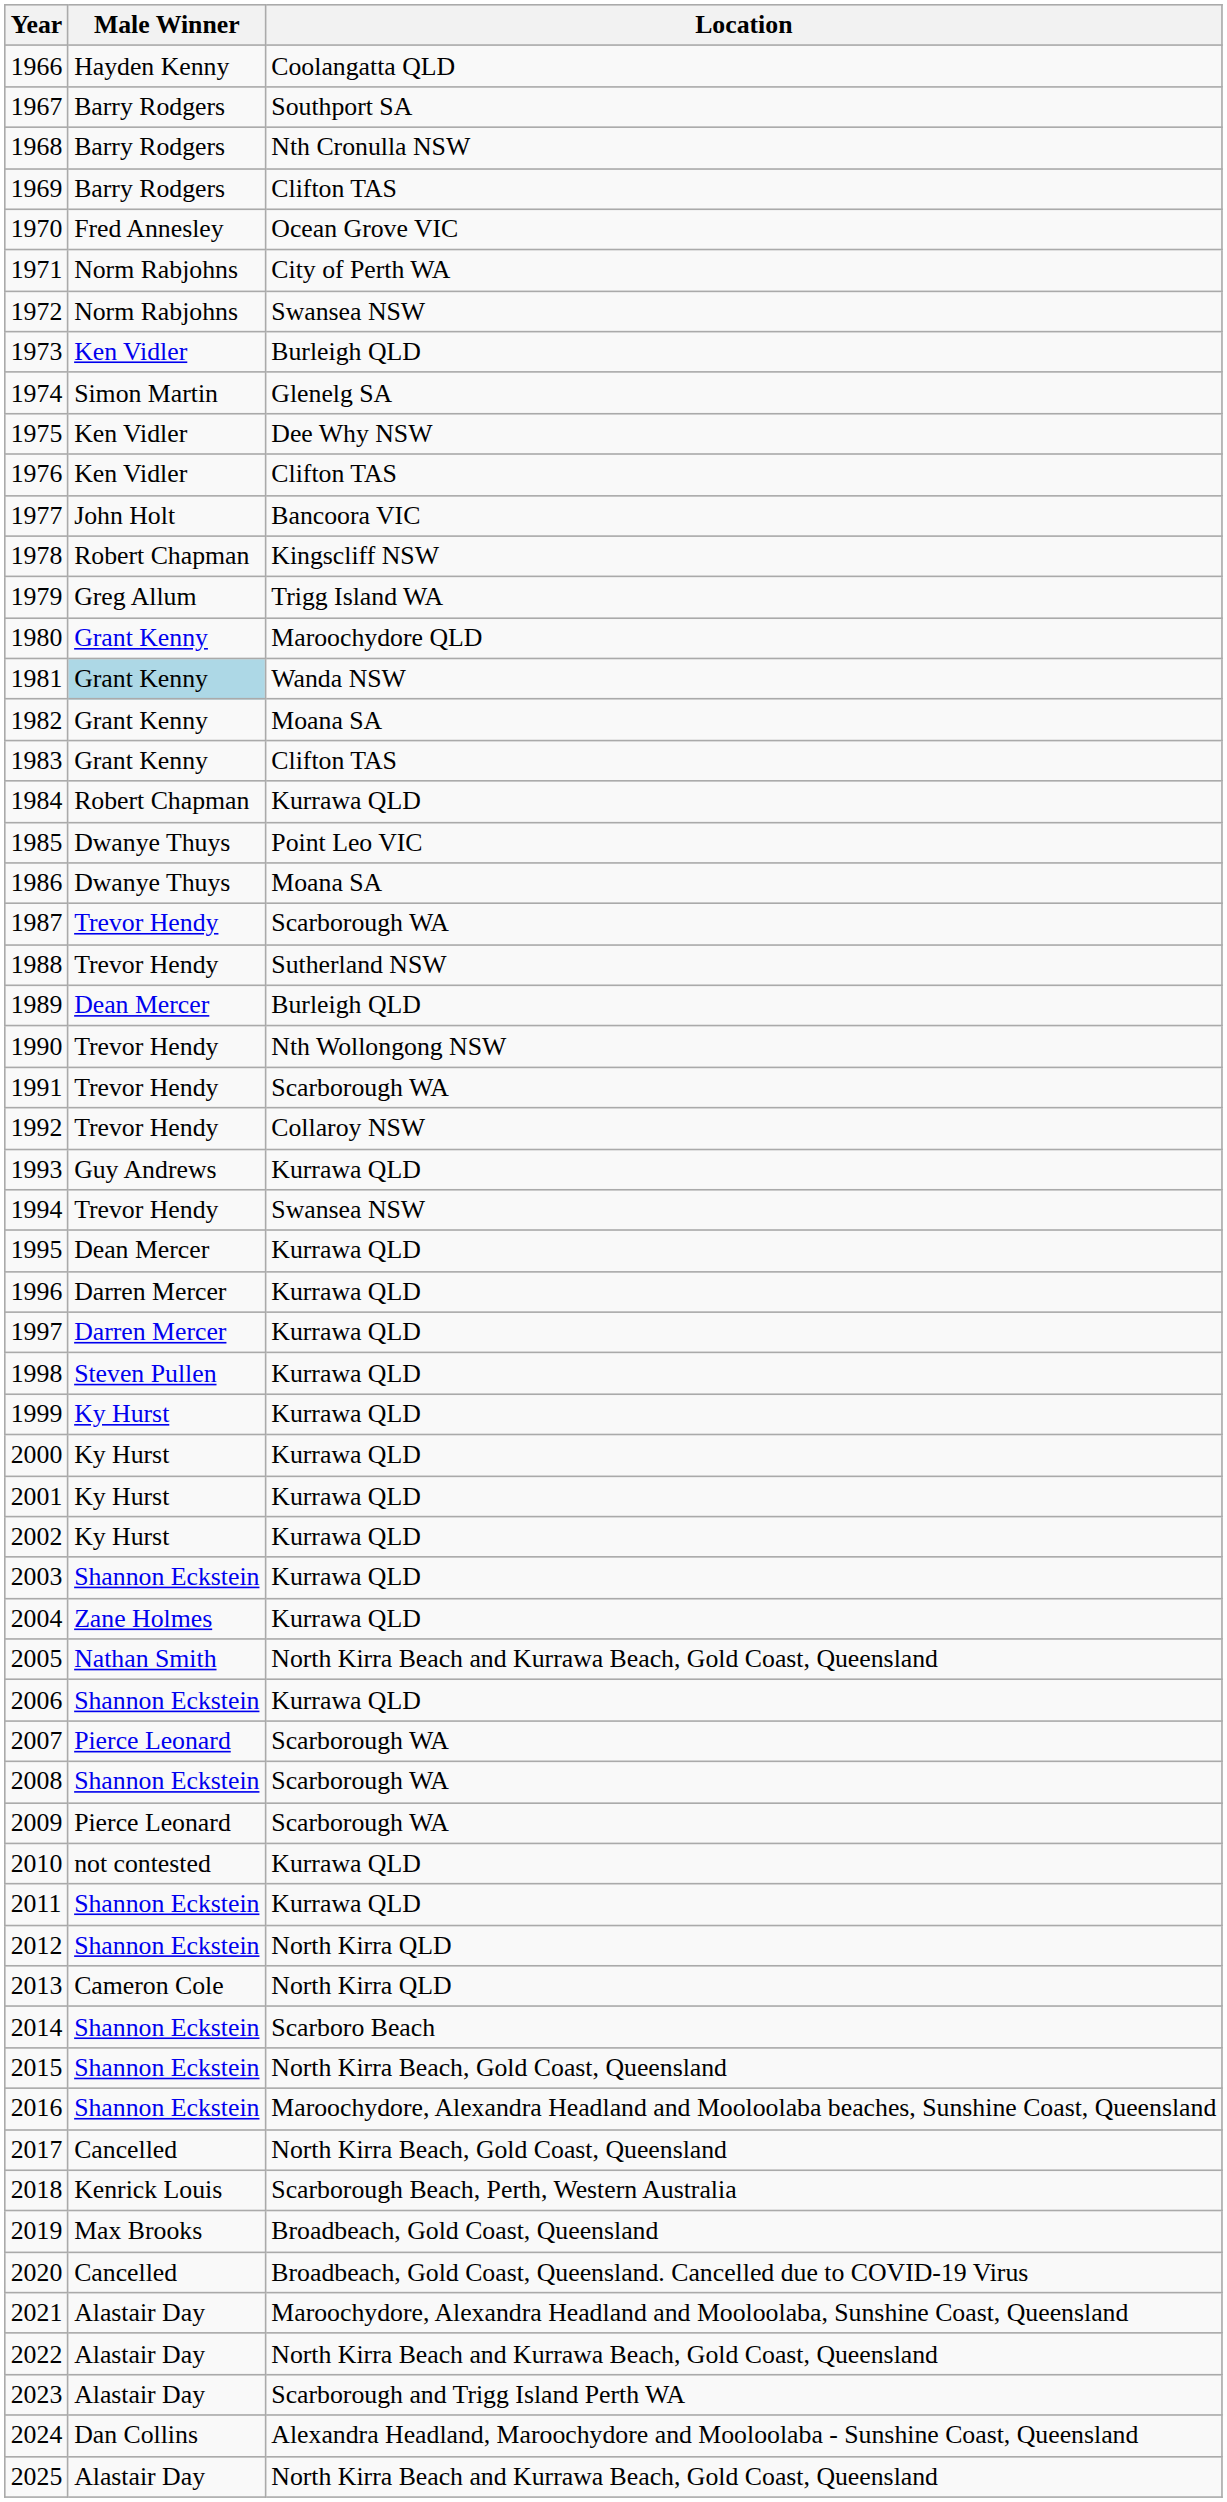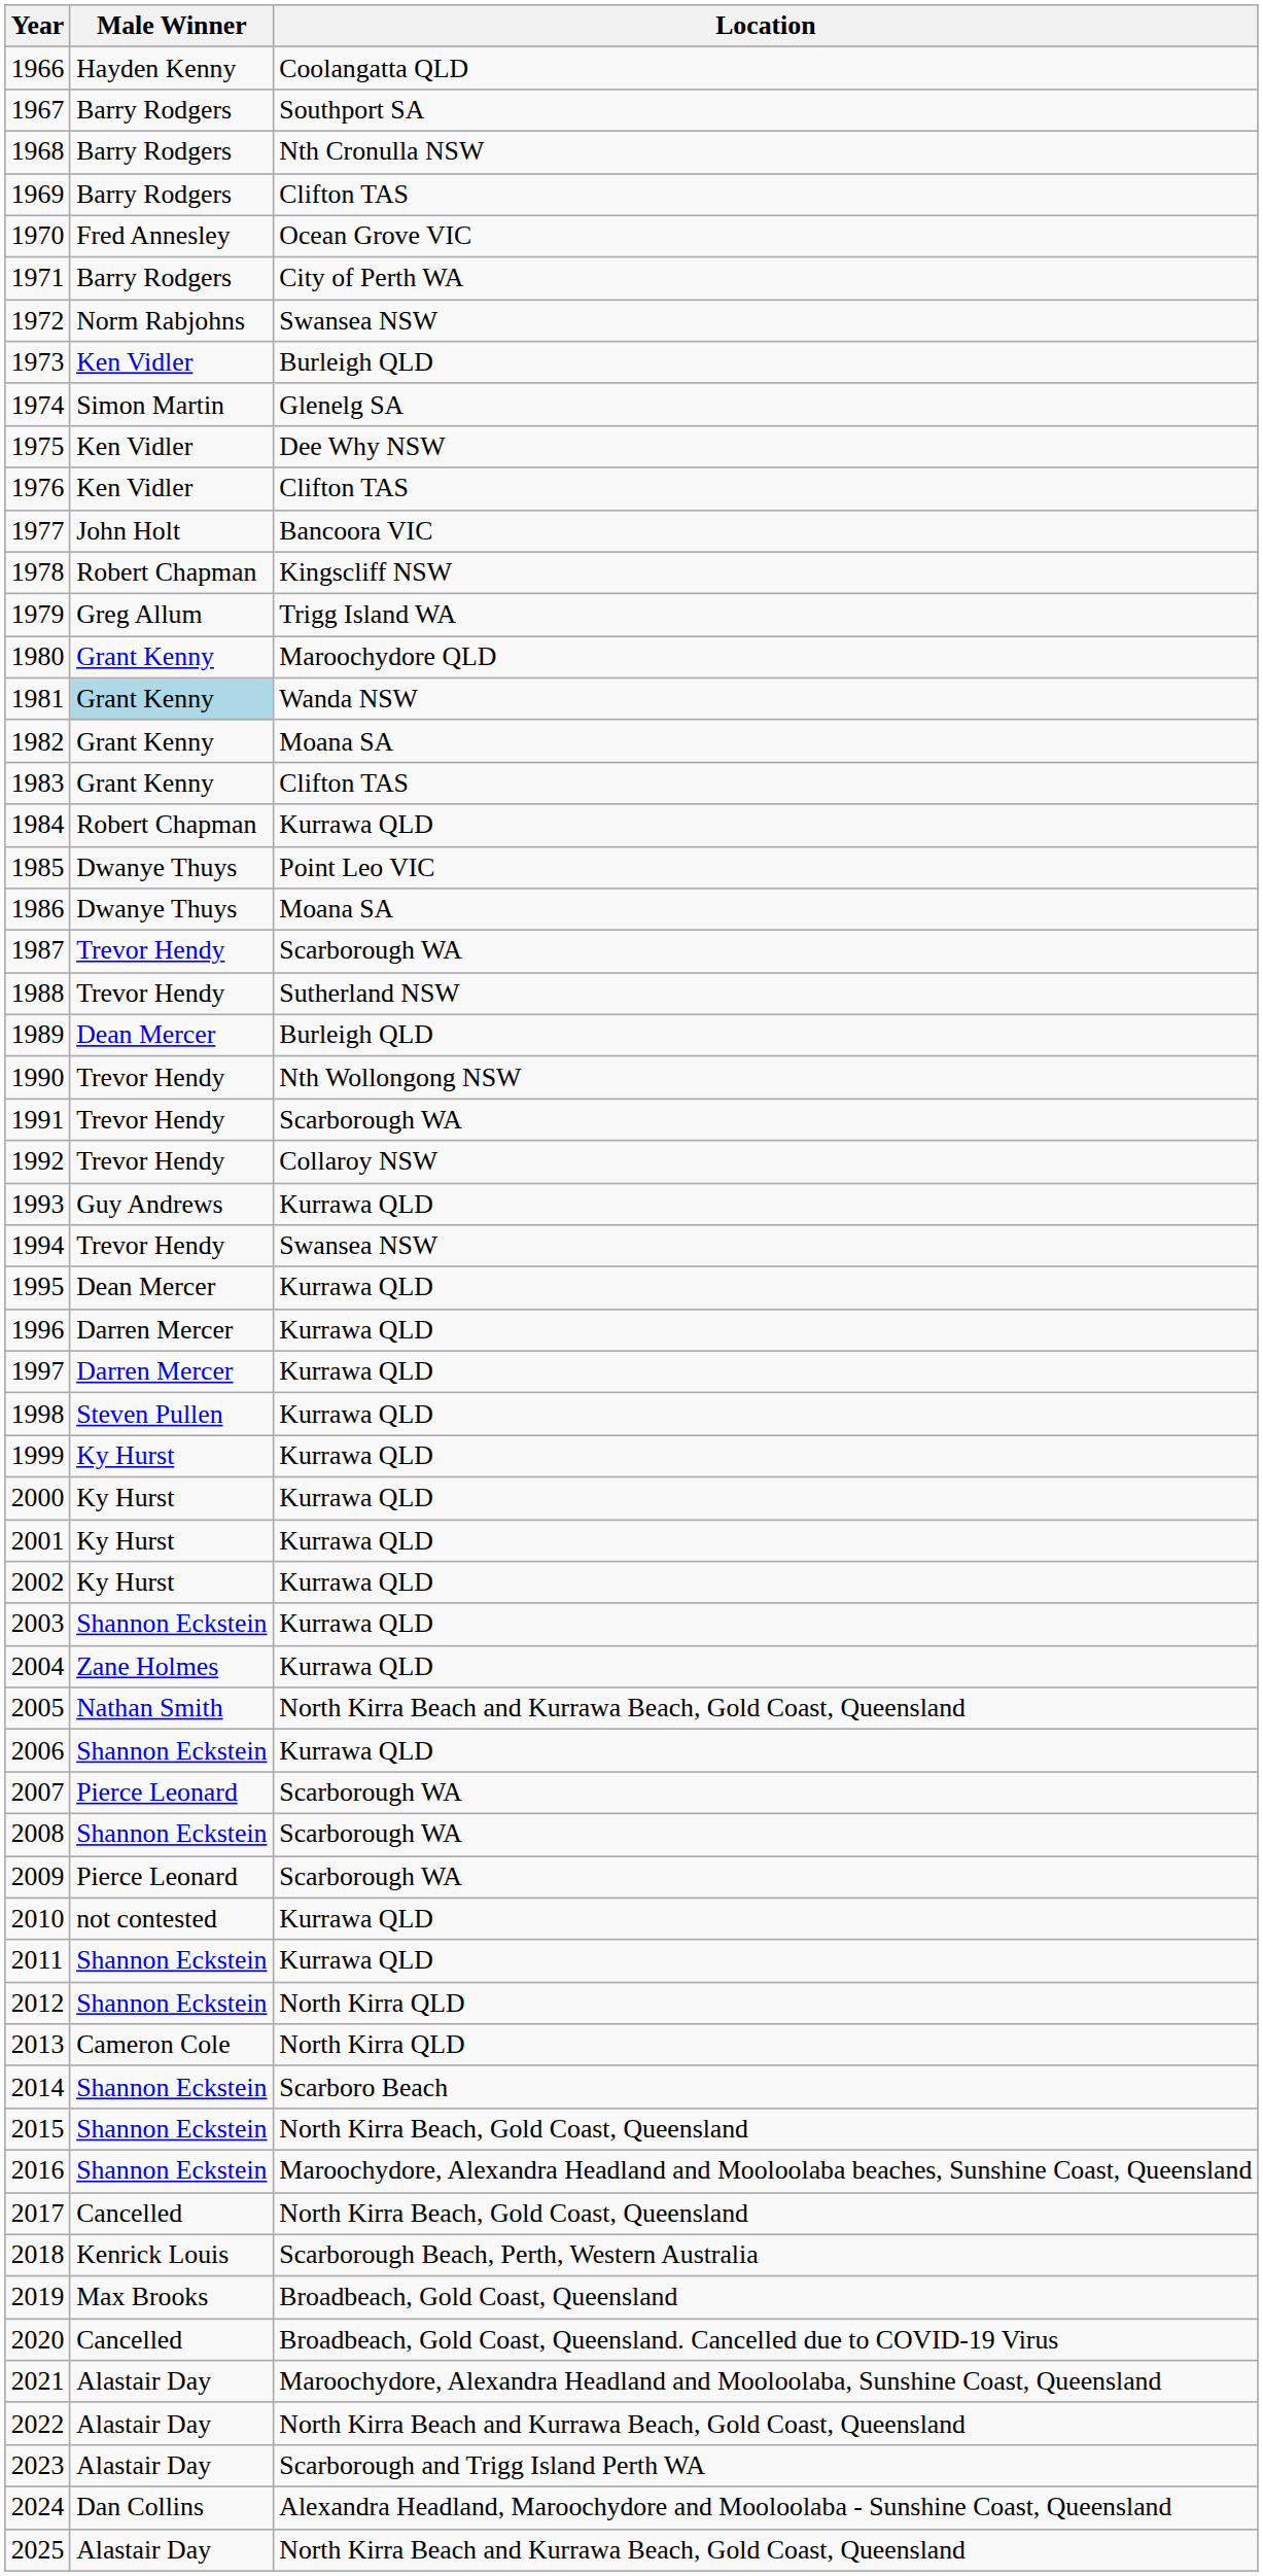 <table class="wikitable">
 <tr>
 <th>Year</th>
 <th>Male Winner</th>
 <th>Location</th>
 </tr>
 <tr>
 <td>1966</td>
 <td>Hayden Kenny</td>
 <td>Coolangatta QLD</td>
 </tr>
 <tr>
 <td>1967</td>
 <td>Barry Rodgers</td>
 <td>Southport SA</td>
 </tr>
 <tr>
 <td>1968</td>
 <td>Barry Rodgers</td>
 <td>Nth Cronulla NSW</td>
 </tr>
 <tr>
 <td>1969</td>
 <td>Barry Rodgers</td>
 <td>Clifton TAS</td>
 </tr>
 <tr>
 <td>1970</td>
 <td>Fred Annesley</td>
 <td>Ocean Grove VIC</td>
 </tr>
 <tr>
 <td>1971</td>
-<td>Norm Rabjohns</td>
+<td>Barry Rodgers</td>
 <td>City of Perth WA</td>
 </tr>
 <tr>
 <td>1972</td>
 <td>Norm Rabjohns</td>
 <td>Swansea NSW</td>
 </tr>
 <tr>
 <td>1973</td>
 <td><a href='#'>Ken Vidler</a></td>
 <td>Burleigh QLD</td>
 </tr>
 <tr>
 <td>1974</td>
 <td>Simon Martin</td>
 <td>Glenelg SA</td>
 </tr>
 <tr>
 <td>1975</td>
 <td>Ken Vidler</td>
 <td>Dee Why NSW</td>
 </tr>
 <tr>
 <td>1976</td>
 <td>Ken Vidler</td>
 <td>Clifton TAS</td>
 </tr>
 <tr>
 <td>1977</td>
 <td>John Holt</td>
 <td>Bancoora VIC</td>
 </tr>
 <tr>
 <td>1978</td>
 <td>Robert Chapman</td>
 <td>Kingscliff NSW</td>
 </tr>
 <tr>
 <td>1979</td>
 <td>Greg Allum</td>
 <td>Trigg Island WA</td>
 </tr>
 <tr>
 <td>1980</td>
 <td><a href='#'>Grant Kenny</a></td>
 <td>Maroochydore QLD</td>
 </tr>
 <tr>
 <td>1981</td>
 <td style="background: lightblue;">Grant Kenny</td>
 <td>Wanda NSW</td>
 </tr>
 <tr>
 <td>1982</td>
 <td>Grant Kenny</td>
 <td>Moana SA</td>
 </tr>
 <tr>
 <td>1983</td>
 <td>Grant Kenny</td>
 <td>Clifton TAS</td>
 </tr>
 <tr>
 <td>1984</td>
 <td>Robert Chapman</td>
 <td>Kurrawa QLD</td>
 </tr>
 <tr>
 <td>1985</td>
 <td>Dwanye Thuys</td>
 <td>Point Leo VIC</td>
 </tr>
 <tr>
 <td>1986</td>
 <td>Dwanye Thuys</td>
 <td>Moana SA</td>
 </tr>
 <tr>
 <td>1987</td>
 <td><a href='#'>Trevor Hendy</a></td>
 <td>Scarborough WA</td>
 </tr>
 <tr>
 <td>1988</td>
 <td>Trevor Hendy</td>
 <td>Sutherland NSW</td>
 </tr>
 <tr>
 <td>1989</td>
 <td><a href='#'>Dean Mercer</a></td>
 <td>Burleigh QLD</td>
 </tr>
 <tr>
 <td>1990</td>
 <td>Trevor Hendy</td>
 <td>Nth Wollongong NSW</td>
 </tr>
 <tr>
 <td>1991</td>
 <td>Trevor Hendy</td>
 <td>Scarborough WA</td>
 </tr>
 <tr>
 <td>1992</td>
 <td>Trevor Hendy</td>
 <td>Collaroy NSW</td>
 </tr>
 <tr>
 <td>1993</td>
 <td>Guy Andrews</td>
 <td>Kurrawa QLD</td>
 </tr>
 <tr>
 <td>1994</td>
 <td>Trevor Hendy</td>
 <td>Swansea NSW</td>
 </tr>
 <tr>
 <td>1995</td>
 <td>Dean Mercer</td>
 <td>Kurrawa QLD</td>
 </tr>
 <tr>
 <td>1996</td>
 <td>Darren Mercer</td>
 <td>Kurrawa QLD</td>
 </tr>
 <tr>
 <td>1997</td>
 <td><a href='#'>Darren Mercer</a></td>
 <td>Kurrawa QLD</td>
 </tr>
 <tr>
 <td>1998</td>
 <td><a href='#'>Steven Pullen</a></td>
 <td>Kurrawa QLD</td>
 </tr>
 <tr>
 <td>1999</td>
 <td><a href='#'>Ky Hurst</a></td>
 <td>Kurrawa QLD</td>
 </tr>
 <tr>
 <td>2000</td>
 <td>Ky Hurst</td>
 <td>Kurrawa QLD</td>
 </tr>
 <tr>
 <td>2001</td>
 <td>Ky Hurst</td>
 <td>Kurrawa QLD</td>
 </tr>
 <tr>
 <td>2002</td>
 <td>Ky Hurst</td>
 <td>Kurrawa QLD</td>
 </tr>
 <tr>
 <td>2003</td>
 <td><a href='#'>Shannon Eckstein</a></td>
 <td>Kurrawa QLD</td>
 </tr>
 <tr>
 <td>2004</td>
 <td><a href='#'>Zane Holmes</a></td>
 <td>Kurrawa QLD</td>
 </tr>
 <tr>
 <td>2005</td>
 <td><a href='#'>Nathan Smith</a></td>
 <td>North Kirra Beach and Kurrawa Beach, Gold Coast, Queensland</td>
 </tr>
 <tr>
 <td>2006</td>
 <td><a href='#'>Shannon Eckstein</a></td>
 <td>Kurrawa QLD</td>
 </tr>
 <tr>
 <td>2007</td>
 <td><a href='#'>Pierce Leonard</a></td>
 <td>Scarborough WA</td>
 </tr>
 <tr>
 <td>2008</td>
 <td><a href='#'>Shannon Eckstein</a></td>
 <td>Scarborough WA</td>
 </tr>
 <tr>
 <td>2009</td>
 <td>Pierce Leonard</td>
 <td>Scarborough WA</td>
 </tr>
 <tr>
 <td>2010</td>
 <td>not contested</td>
 <td>Kurrawa QLD</td>
 </tr>
 <tr>
 <td>2011</td>
 <td><a href='#'>Shannon Eckstein</a></td>
 <td>Kurrawa QLD</td>
 </tr>
 <tr>
 <td>2012</td>
 <td><a href='#'>Shannon Eckstein</a></td>
 <td>North Kirra QLD</td>
 </tr>
 <tr>
 <td>2013</td>
 <td>Cameron Cole</td>
 <td>North Kirra QLD</td>
 </tr>
 <tr>
 <td>2014</td>
 <td><a href='#'>Shannon Eckstein</a></td>
 <td>Scarboro Beach</td>
 </tr>
 <tr>
 <td>2015</td>
 <td><a href='#'>Shannon Eckstein</a></td>
 <td>North Kirra Beach, Gold Coast, Queensland</td>
 </tr>
 <tr>
 <td>2016</td>
 <td><a href='#'>Shannon Eckstein</a></td>
 <td>Maroochydore, Alexandra Headland and Mooloolaba beaches, Sunshine Coast, Queensland</td>
 </tr>
 <tr>
 <td>2017</td>
 <td>Cancelled</td>
 <td>North Kirra Beach, Gold Coast, Queensland</td>
 </tr>
 <tr>
 <td>2018</td>
 <td>Kenrick Louis</td>
 <td>Scarborough Beach, Perth, Western Australia</td>
 </tr>
 <tr>
 <td>2019</td>
 <td>Max Brooks</td>
 <td>Broadbeach, Gold Coast, Queensland</td>
 </tr>
 <tr>
 <td>2020</td>
 <td>Cancelled</td>
 <td>Broadbeach, Gold Coast, Queensland.  Cancelled due to COVID-19 Virus</td>
 </tr>
 <tr>
 <td>2021</td>
 <td>Alastair Day</td>
 <td>Maroochydore, Alexandra Headland and Mooloolaba, Sunshine Coast, Queensland</td>
 </tr>
 <tr>
 <td>2022</td>
 <td>Alastair Day</td>
 <td>North Kirra Beach and Kurrawa Beach, Gold Coast, Queensland</td>
 </tr>
 <tr>
 <td>2023</td>
 <td>Alastair Day</td>
 <td>Scarborough and Trigg Island Perth WA</td>
 </tr>
 <tr>
 <td>2024</td>
 <td>Dan Collins</td>
 <td>Alexandra Headland, Maroochydore and Mooloolaba - Sunshine Coast, Queensland</td>
 </tr>
 <tr>
 <td>2025</td>
 <td>Alastair Day</td>
 <td>North Kirra Beach and Kurrawa Beach, Gold Coast, Queensland</td>
 </tr>
 </table>
